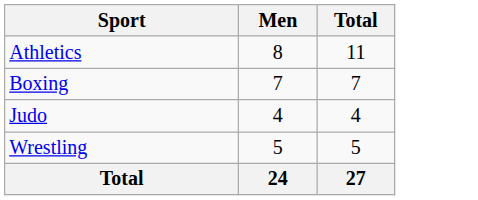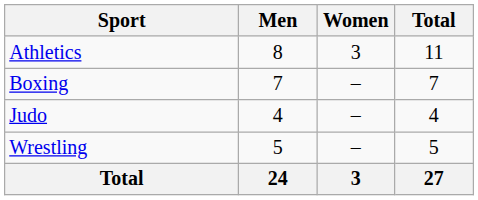 <table class="wikitable sortable" style="text-align:center;">
 <tr>
 <th width=180>Sport</th>
 <th width=55>Men</th>
+<th width=55>Women</th>
 <th width=55>Total</th>
 </tr>
 <tr>
 <td align=left><a href='#'>Athletics</a></td>
 <td>8</td>
+<td>3</td>
 <td>11</td>
 </tr>
 <tr>
 <td align=left><a href='#'>Boxing</a></td>
 <td>7</td>
+<td>–</td>
 <td>7</td>
 </tr>
 <tr>
 <td align=left><a href='#'>Judo</a></td>
 <td>4</td>
+<td>–</td>
 <td>4</td>
 </tr>
 <tr>
 <td align=left><a href='#'>Wrestling</a></td>
 <td>5</td>
+<td>–</td>
 <td>5</td>
 </tr>
 <tr>
 <th>Total</th>
 <th>24</th>
+<th>3</th>
 <th>27</th>
 </tr>
 </table>
